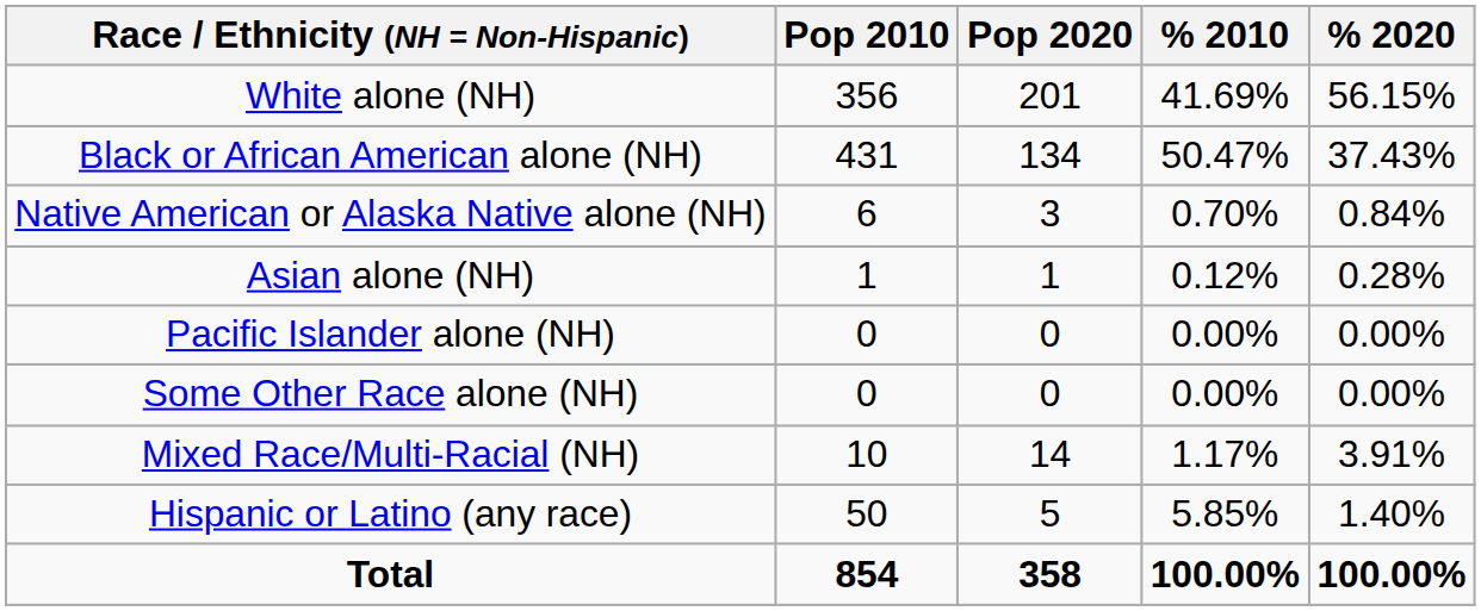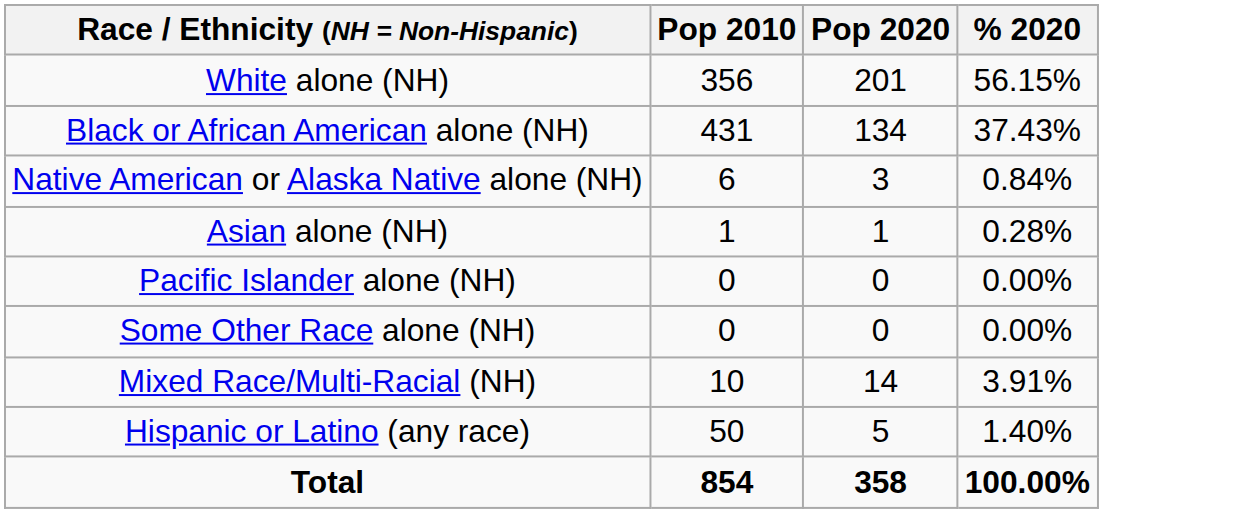 <table class="wikitable" style="text-align:center;">
 <tr>
 <th>Race / Ethnicity <small>(<em>NH = Non-Hispanic</em>)</small></th>
 <th>Pop 2010</th>
 <th>Pop 2020</th>
-<th>% 2010</th>
 <th>% 2020</th>
 </tr>
 <tr>
 <td><a href='#'>White</a> alone (NH)</td>
 <td>356</td>
 <td>201</td>
-<td>41.69%</td>
 <td>56.15%</td>
 </tr>
 <tr>
 <td><a href='#'>Black or African American</a> alone (NH)</td>
 <td>431</td>
 <td>134</td>
-<td>50.47%</td>
 <td>37.43%</td>
 </tr>
 <tr>
 <td><a href='#'>Native American</a> or <a href='#'>Alaska Native</a> alone (NH)</td>
 <td>6</td>
 <td>3</td>
-<td>0.70%</td>
 <td>0.84%</td>
 </tr>
 <tr>
 <td><a href='#'>Asian</a> alone (NH)</td>
 <td>1</td>
 <td>1</td>
-<td>0.12%</td>
 <td>0.28%</td>
 </tr>
 <tr>
 <td><a href='#'>Pacific Islander</a> alone (NH)</td>
 <td>0</td>
 <td>0</td>
 <td>0.00%</td>
-<td>0.00%</td>
 </tr>
 <tr>
 <td><a href='#'>Some Other Race</a> alone (NH)</td>
 <td>0</td>
 <td>0</td>
 <td>0.00%</td>
-<td>0.00%</td>
 </tr>
 <tr>
 <td><a href='#'>Mixed Race/Multi-Racial</a> (NH)</td>
 <td>10</td>
 <td>14</td>
-<td>1.17%</td>
 <td>3.91%</td>
 </tr>
 <tr>
 <td><a href='#'>Hispanic or Latino</a> (any race)</td>
 <td>50</td>
 <td>5</td>
-<td>5.85%</td>
 <td>1.40%</td>
 </tr>
 <tr>
 <td><strong>Total</strong></td>
 <td><strong>854</strong></td>
 <td><strong>358</strong></td>
 <td><strong>100.00%</strong></td>
-<td><strong>100.00%</strong></td>
 </tr>
 </table>
